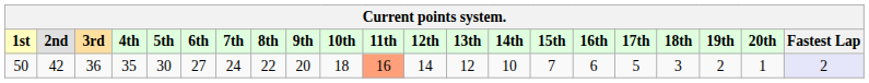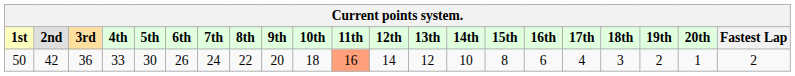 <table class="wikitable" style="font-size:95%; text-align:center">
 <tr>
 <th colspan="21">Current points system.</th>
 </tr>
 <tr>
 <td style="background:#ffffbf;"> <strong>1st</strong> </td>
 <td style="background:#dfdfdf;"> <strong>2nd</strong> </td>
 <td style="background:#ffdf9f;"> <strong>3rd</strong> </td>
 <td style="background:#dfffdf;"> <strong>4th</strong> </td>
 <td style="background:#dfffdf;"> <strong>5th</strong> </td>
 <td style="background:#dfffdf;"> <strong>6th</strong> </td>
 <td style="background:#dfffdf;"> <strong>7th</strong> </td>
 <td style="background:#dfffdf;"> <strong>8th</strong> </td>
 <td style="background:#dfffdf;"> <strong>9th</strong> </td>
 <td style="background:#dfffdf;"> <strong>10th</strong> </td>
 <td style="background:#dfffdf;"> <strong>11th</strong> </td>
 <td style="background:#dfffdf;"> <strong>12th</strong> </td>
 <td style="background:#dfffdf;"> <strong>13th</strong> </td>
 <td style="background:#dfffdf;"> <strong>14th</strong> </td>
 <td style="background:#dfffdf;"> <strong>15th</strong> </td>
 <td style="background:#dfffdf;"> <strong>16th</strong> </td>
 <td style="background:#dfffdf;"> <strong>17th</strong> </td>
 <td style="background:#dfffdf;"> <strong>18th</strong> </td>
 <td style="background:#dfffdf;"> <strong>19th</strong> </td>
 <td style="background:#dfffdf;"> <strong>20th</strong> </td>
 <th>Fastest Lap</th>
 </tr>
 <tr>
 <td>50</td>
 <td>42</td>
 <td>36</td>
-<td>35</td>
+<td>33</td>
 <td>30</td>
-<td>27</td>
+<td>26</td>
 <td>24</td>
 <td>22</td>
 <td>20</td>
 <td>18</td>
 <td style="background: lightsalmon;">16</td>
 <td>14</td>
 <td>12</td>
 <td>10</td>
-<td>7</td>
+<td>8</td>
 <td>6</td>
-<td>5</td>
+<td>4</td>
 <td>3</td>
 <td>2</td>
 <td>1</td>
-<td style="background: lavender;">2</td>
+<td>2</td>
 </tr>
 </table>
